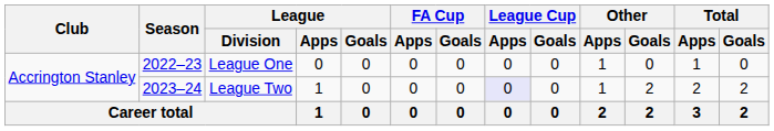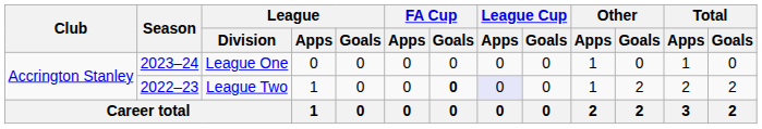 <table class="wikitable" style="text-align: center">
 <tr>
 <th rowspan="2">Club</th>
 <th rowspan="2">Season</th>
 <th colspan="3">League</th>
 <th colspan="2"><a href='#'>FA Cup</a></th>
 <th colspan="2"><a href='#'>League Cup</a></th>
 <th colspan="2">Other</th>
 <th colspan="2">Total</th>
 </tr>
 <tr>
 <th>Division</th>
 <th>Apps</th>
 <th>Goals</th>
 <th>Apps</th>
 <th>Goals</th>
 <th>Apps</th>
 <th>Goals</th>
 <th>Apps</th>
 <th>Goals</th>
 <th>Apps</th>
 <th>Goals</th>
 </tr>
 <tr>
 <td rowspan="2"><a href='#'>Accrington Stanley</a></td>
-<td><a href='#'>2022–23</a></td>
+<td><a href='#'>2023–24</a></td>
 <td><a href='#'>League One</a></td>
 <td>0</td>
 <td>0</td>
 <td>0</td>
 <td>0</td>
 <td>0</td>
 <td>0</td>
 <td>1</td>
 <td>0</td>
 <td>1</td>
 <td>0</td>
 </tr>
 <tr>
-<td><a href='#'>2023–24</a></td>
+<td><a href='#'>2022–23</a></td>
 <td><a href='#'>League Two</a></td>
 <td>1</td>
 <td>0</td>
 <td>0</td>
-<td>0</td>
+<td><strong>0</strong></td>
 <td style="background: lavender;">0</td>
 <td>0</td>
 <td>1</td>
 <td>2</td>
 <td>2</td>
 <td>2</td>
 </tr>
 <tr>
 <th colspan="3">Career total</th>
 <th>1</th>
 <th>0</th>
 <th>0</th>
 <th>0</th>
 <th>0</th>
 <th>0</th>
 <th>2</th>
 <th>2</th>
 <th>3</th>
 <th>2</th>
 </tr>
 </table>
